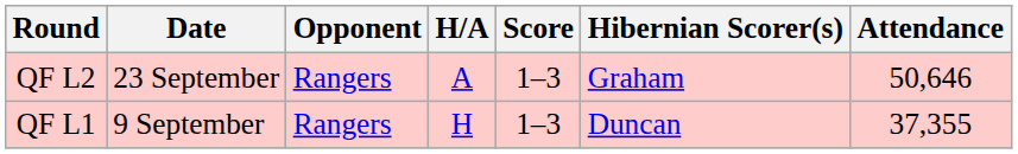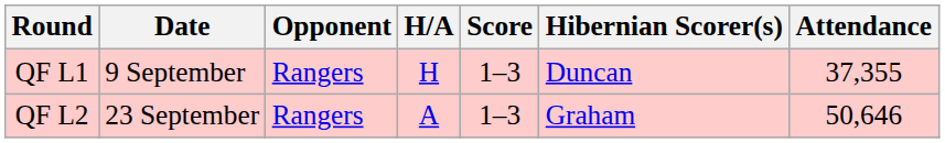 <table class="wikitable" style="text-align:center">
 <tr>
 <th>Round</th>
 <th>Date</th>
 <th>Opponent</th>
 <th>H/A</th>
 <th>Score</th>
 <th>Hibernian Scorer(s)</th>
 <th>Attendance</th>
 </tr>
 <tr bgcolor=#FFCCCC>
+<td>QF L1</td>
+<td align=left>9 September</td>
+<td align=left><a href='#'>Rangers</a></td>
+<td><a href='#'>H</a></td>
+<td>1–3</td>
+<td align=left><a href='#'>Duncan</a></td>
+<td>37,355</td>
+</tr>
+<tr bgcolor=#FFCCCC>
 <td>QF L2</td>
 <td align=left>23 September</td>
 <td align=left><a href='#'>Rangers</a></td>
 <td><a href='#'>A</a></td>
 <td>1–3</td>
 <td align=left><a href='#'>Graham</a></td>
 <td>50,646</td>
 </tr>
-<tr bgcolor=#FFCCCC>
-<td>QF L1</td>
-<td align=left>9 September</td>
-<td align=left><a href='#'>Rangers</a></td>
-<td><a href='#'>H</a></td>
-<td>1–3</td>
-<td align=left><a href='#'>Duncan</a></td>
-<td>37,355</td>
-</tr>
 </table>
